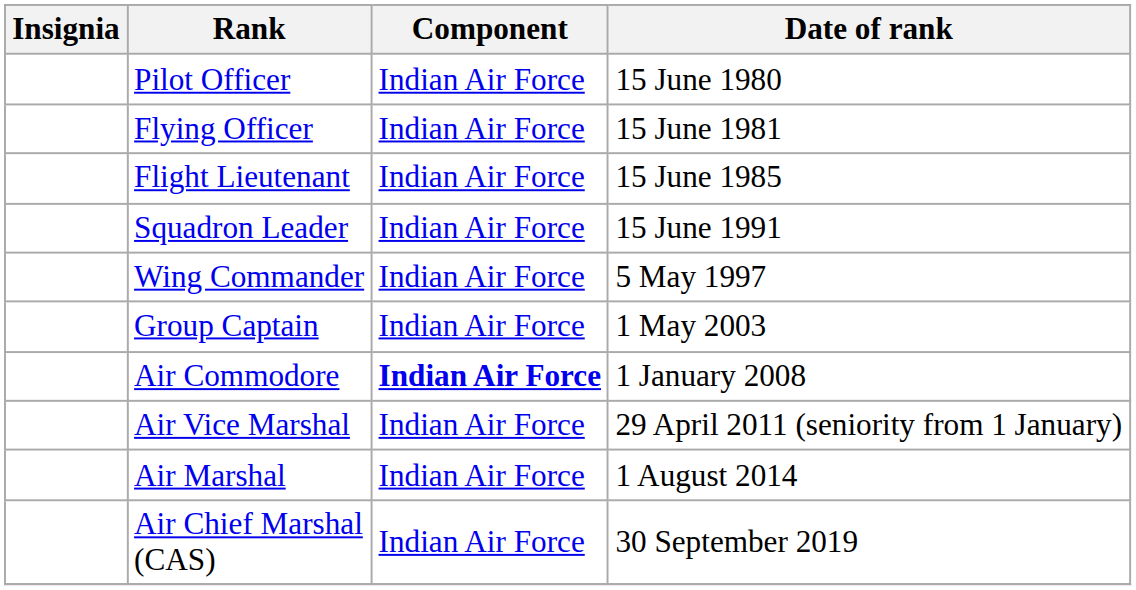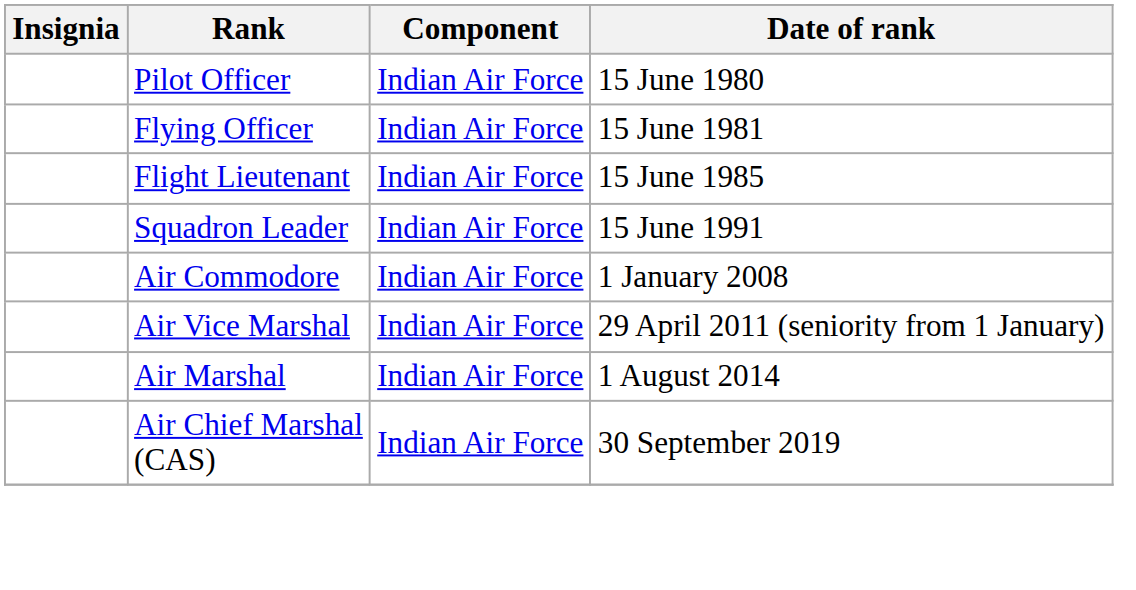 <table class="wikitable" style="background:white">
 <tr>
 <th>Insignia</th>
 <th>Rank</th>
 <th>Component</th>
 <th>Date of rank</th>
 </tr>
 <tr>
 <td align="center"></td>
 <td><a href='#'>Pilot Officer</a></td>
 <td><a href='#'>Indian Air Force</a></td>
 <td>15 June 1980</td>
 </tr>
 <tr>
 <td align="center"></td>
 <td><a href='#'>Flying Officer</a></td>
 <td><a href='#'>Indian Air Force</a></td>
 <td>15 June 1981</td>
 </tr>
 <tr>
 <td align="center"></td>
 <td><a href='#'>Flight Lieutenant</a></td>
 <td><a href='#'>Indian Air Force</a></td>
 <td>15 June 1985</td>
 </tr>
 <tr>
 <td align="center"></td>
 <td><a href='#'>Squadron Leader</a></td>
 <td><a href='#'>Indian Air Force</a></td>
 <td>15 June 1991</td>
 </tr>
 <tr>
 <td align="center"></td>
-<td><a href='#'>Wing Commander</a></td>
+<td><a href='#'>Air Commodore</a></td>
 <td><a href='#'>Indian Air Force</a></td>
-<td>5 May 1997</td>
-</tr>
-<tr>
-<td align="center"></td>
-<td><a href='#'>Group Captain</a></td>
-<td><a href='#'>Indian Air Force</a></td>
-<td>1 May 2003</td>
-</tr>
-<tr>
-<td align="center"></td>
-<td><a href='#'>Air Commodore</a></td>
-<td><strong><a href='#'>Indian Air Force</a></strong></td>
 <td>1 January 2008</td>
 </tr>
 <tr>
 <td align="center"></td>
 <td><a href='#'>Air Vice Marshal</a></td>
 <td><a href='#'>Indian Air Force</a></td>
 <td>29 April 2011 (seniority from 1 January)</td>
 </tr>
 <tr>
 <td align="center"></td>
 <td><a href='#'>Air Marshal</a></td>
 <td><a href='#'>Indian Air Force</a></td>
 <td>1 August 2014</td>
 </tr>
 <tr>
 <td align="center"></td>
 <td><a href='#'>Air Chief Marshal</a><br>(CAS)</td>
 <td><a href='#'>Indian Air Force</a></td>
 <td>30 September 2019</td>
 </tr>
 <tr>
 </tr>
 </table>
